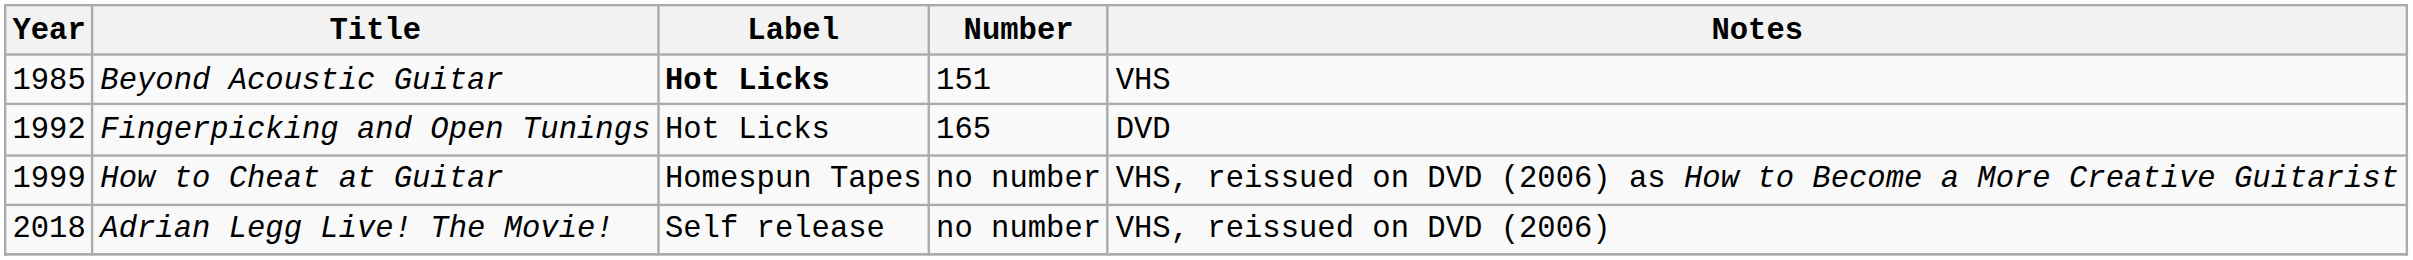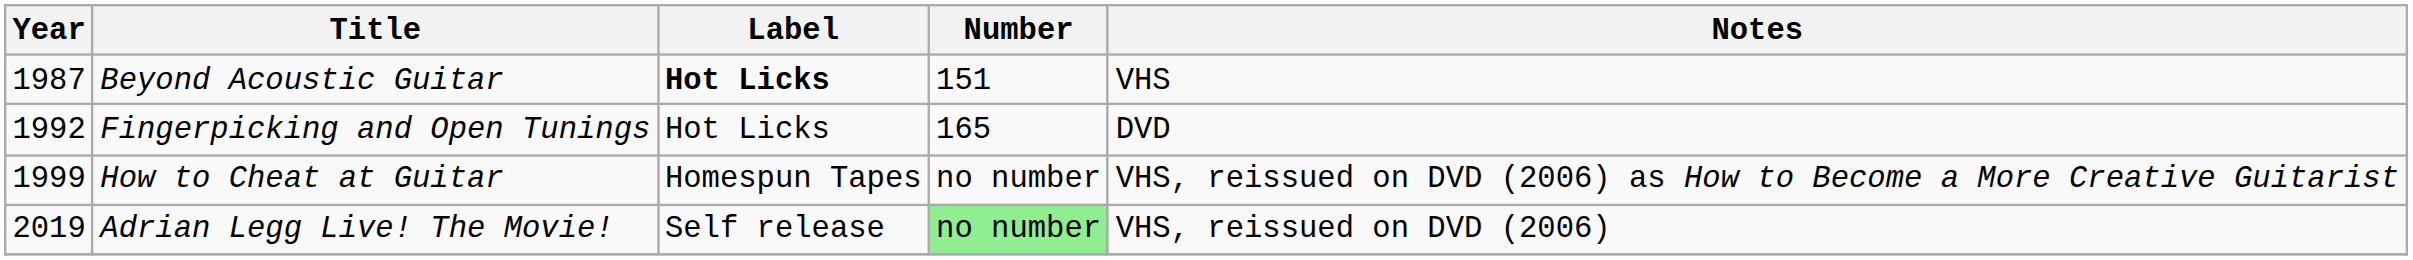 <table class="wikitable sortable">
 <tr>
 <th>Year</th>
 <th>Title</th>
 <th>Label</th>
 <th>Number</th>
 <th>Notes</th>
 </tr>
 <tr>
-<td>1985</td>
+<td>1987</td>
 <td><em>Beyond Acoustic Guitar</em></td>
 <td><strong>Hot Licks</strong></td>
 <td>151</td>
 <td>VHS</td>
 </tr>
 <tr>
 <td>1992</td>
 <td><em>Fingerpicking and Open Tunings</em></td>
 <td>Hot Licks</td>
 <td>165</td>
 <td>DVD</td>
 </tr>
 <tr>
 <td>1999</td>
 <td><em>How to Cheat at Guitar</em></td>
 <td>Homespun Tapes</td>
 <td>no number</td>
 <td>VHS, reissued on DVD (2006) as <em>How to Become a More Creative Guitarist</em></td>
 </tr>
 <tr>
-<td>2018</td>
+<td>2019</td>
 <td><em>Adrian Legg Live! The Movie!</em></td>
 <td>Self release</td>
-<td>no number</td>
+<td style="background: lightgreen;">no number</td>
 <td>VHS, reissued on DVD (2006)</td>
 </tr>
 <tr>
 </tr>
 </table>
